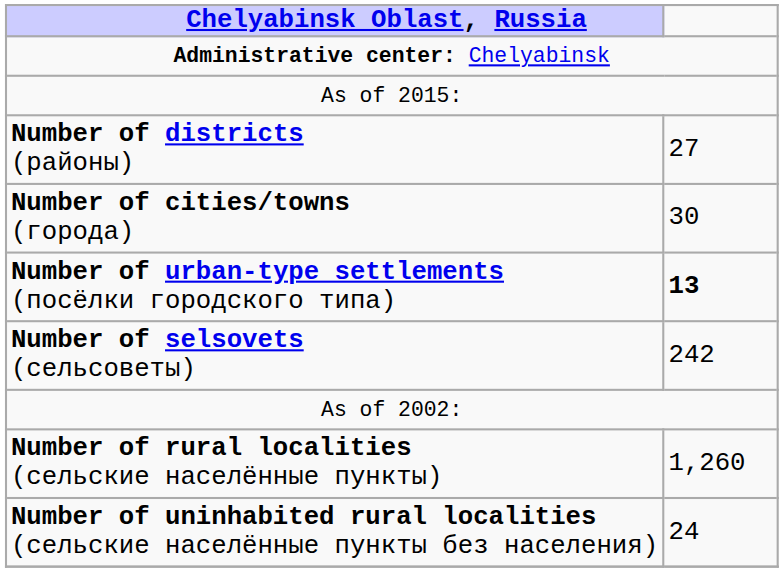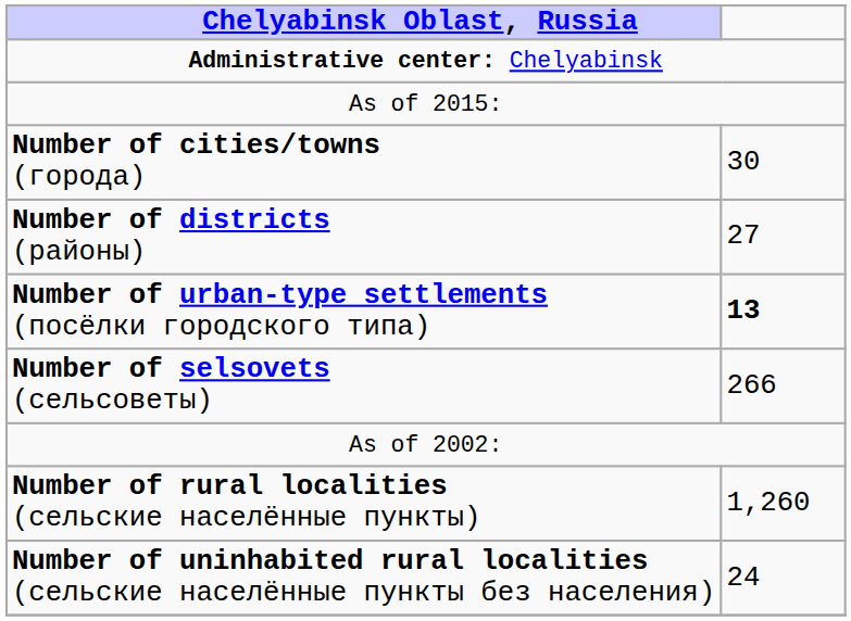 <table border=1 align="right" cellpadding=2 cellspacing=0 style="margin: 0 0 1em 1em; background: #f9f9f9; border: 1px #aaa solid; border-collapse: collapse; font-size: 95%;">
 <tr>
 <th bgcolor="#ccccff" style="padding:0 0 0 50px;"><a href='#'>Chelyabinsk Oblast</a>, <a href='#'>Russia</a></th>
 <td width="50px"></td>
 </tr>
 <tr>
 <td colspan=2 align="center"><small><strong>Administrative center:</strong> <a href='#'>Chelyabinsk</a></small></td>
 </tr>
 <tr>
 <td colspan=2 align="center"><small>As of 2015:</small></td>
 </tr>
 <tr>
+<td><strong>Number of cities/towns</strong><br>(города)</td>
+<td>30</td>
+</tr>
+<tr>
 <td><strong>Number of <a href='#'>districts</a></strong><br>(районы)</td>
 <td>27</td>
-</tr>
-<tr>
-<td><strong>Number of cities/towns</strong><br>(города)</td>
-<td>30</td>
 </tr>
 <tr>
 <td><strong>Number of <a href='#'>urban-type settlements</a></strong><br>(посёлки городского типа)</td>
 <td><strong>13</strong></td>
 </tr>
 <tr>
 <td><strong>Number of <a href='#'>selsovets</a></strong><br>(сельсоветы)</td>
-<td>242</td>
+<td>266</td>
 </tr>
 <tr>
 <td colspan=2 align="center"><small>As of 2002:</small></td>
 </tr>
 <tr>
 <td><strong>Number of rural localities</strong><br>(сельские населённые пункты)</td>
 <td>1,260</td>
 </tr>
 <tr>
 <td><strong>Number of uninhabited rural localities</strong><br>(сельские населённые пункты без населения)</td>
 <td>24</td>
 </tr>
 <tr>
 </tr>
 </table>
